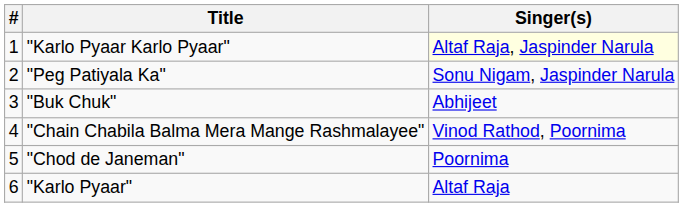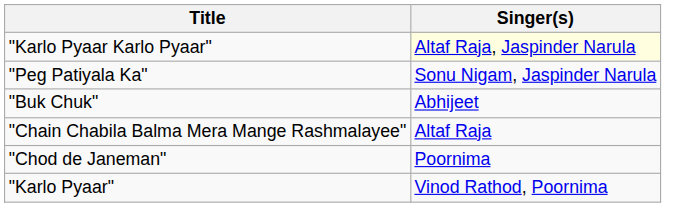 <table class="wikitable">
 <tr>
-<th>#</th>
 <th>Title</th>
 <th>Singer(s)</th>
 </tr>
 <tr>
-<td>1</td>
 <td>"Karlo Pyaar Karlo Pyaar"</td>
 <td style="background: lightyellow;"><a href='#'>Altaf Raja</a>, <a href='#'>Jaspinder Narula</a></td>
 </tr>
 <tr>
-<td>2</td>
 <td>"Peg Patiyala Ka"</td>
 <td><a href='#'>Sonu Nigam</a>, <a href='#'>Jaspinder Narula</a></td>
 </tr>
 <tr>
-<td>3</td>
 <td>"Buk Chuk"</td>
 <td><a href='#'>Abhijeet</a></td>
 </tr>
 <tr>
-<td>4</td>
 <td>"Chain Chabila Balma Mera Mange Rashmalayee"</td>
-<td><a href='#'>Vinod Rathod</a>, <a href='#'>Poornima</a></td>
+<td><a href='#'>Altaf Raja</a></td>
 </tr>
 <tr>
-<td>5</td>
 <td>"Chod de Janeman"</td>
 <td><a href='#'>Poornima</a></td>
 </tr>
 <tr>
-<td>6</td>
 <td>"Karlo Pyaar"</td>
-<td><a href='#'>Altaf Raja</a></td>
+<td><a href='#'>Vinod Rathod</a>, <a href='#'>Poornima</a></td>
 </tr>
 </table>
